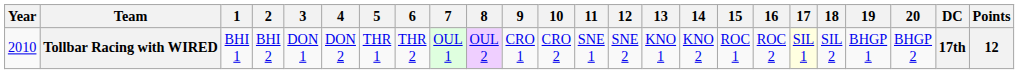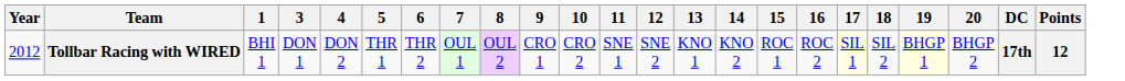 <table class="wikitable" style="text-align:center; font-size:85%">
 <tr>
 <th>Year</th>
 <th>Team</th>
 <th>1</th>
-<th>2</th>
 <th>3</th>
 <th>4</th>
 <th>5</th>
 <th>6</th>
 <th>7</th>
 <th>8</th>
 <th>9</th>
 <th>10</th>
 <th>11</th>
 <th>12</th>
 <th>13</th>
 <th>14</th>
 <th>15</th>
 <th>16</th>
 <th>17</th>
 <th>18</th>
 <th>19</th>
 <th>20</th>
 <th>DC</th>
 <th>Points</th>
 </tr>
 <tr>
-<td><a href='#'>2010</a></td>
+<td><a href='#'>2012</a></td>
 <th nowrap>Tollbar Racing with WIRED</th>
 <td><a href='#'>BHI<br>1</a></td>
-<td><a href='#'>BHI<br>2</a></td>
 <td><a href='#'>DON<br>1</a></td>
 <td><a href='#'>DON<br>2</a></td>
 <td><a href='#'>THR<br>1</a></td>
 <td><a href='#'>THR<br>2</a></td>
 <td style="background:#dfffdf;"><a href='#'>OUL<br>1</a><br></td>
 <td style="background:#efcfff;"><a href='#'>OUL<br>2</a><br></td>
 <td><a href='#'>CRO<br>1</a></td>
 <td><a href='#'>CRO<br>2</a></td>
 <td><a href='#'>SNE<br>1</a></td>
 <td><a href='#'>SNE<br>2</a></td>
 <td><a href='#'>KNO<br>1</a></td>
 <td><a href='#'>KNO<br>2</a></td>
 <td><a href='#'>ROC<br>1</a></td>
 <td><a href='#'>ROC<br>2</a></td>
 <td style="background: lightyellow;"><a href='#'>SIL<br>1</a></td>
 <td><a href='#'>SIL<br>2</a></td>
-<td><a href='#'>BHGP<br>1</a></td>
+<td style="background: lightyellow;"><a href='#'>BHGP<br>1</a></td>
 <td><a href='#'>BHGP<br>2</a></td>
 <th>17th</th>
 <th>12</th>
 </tr>
 </table>
